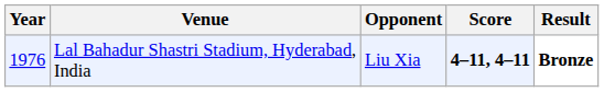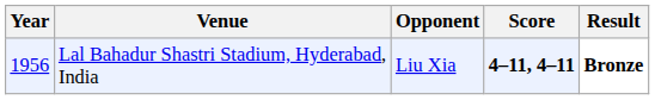 <table class="sortable wikitable" style="font-size: 90%;">
 <tr>
 <th>Year</th>
 <th>Venue</th>
 <th>Opponent</th>
 <th>Score</th>
 <th>Result</th>
 </tr>
 <tr style="background:#ECF2FF">
-<td align="center"><a href='#'>1976</a></td>
+<td align="center"><a href='#'>1956</a></td>
 <td align="left"><a href='#'>Lal Bahadur Shastri Stadium, Hyderabad</a>, <br> India</td>
 <td align="left"> <a href='#'>Liu Xia</a></td>
 <td align="left"><strong>4–11, 4–11</strong></td>
 <td style="text-align:left; background:white"> <strong>Bronze</strong></td>
 </tr>
 </table>
